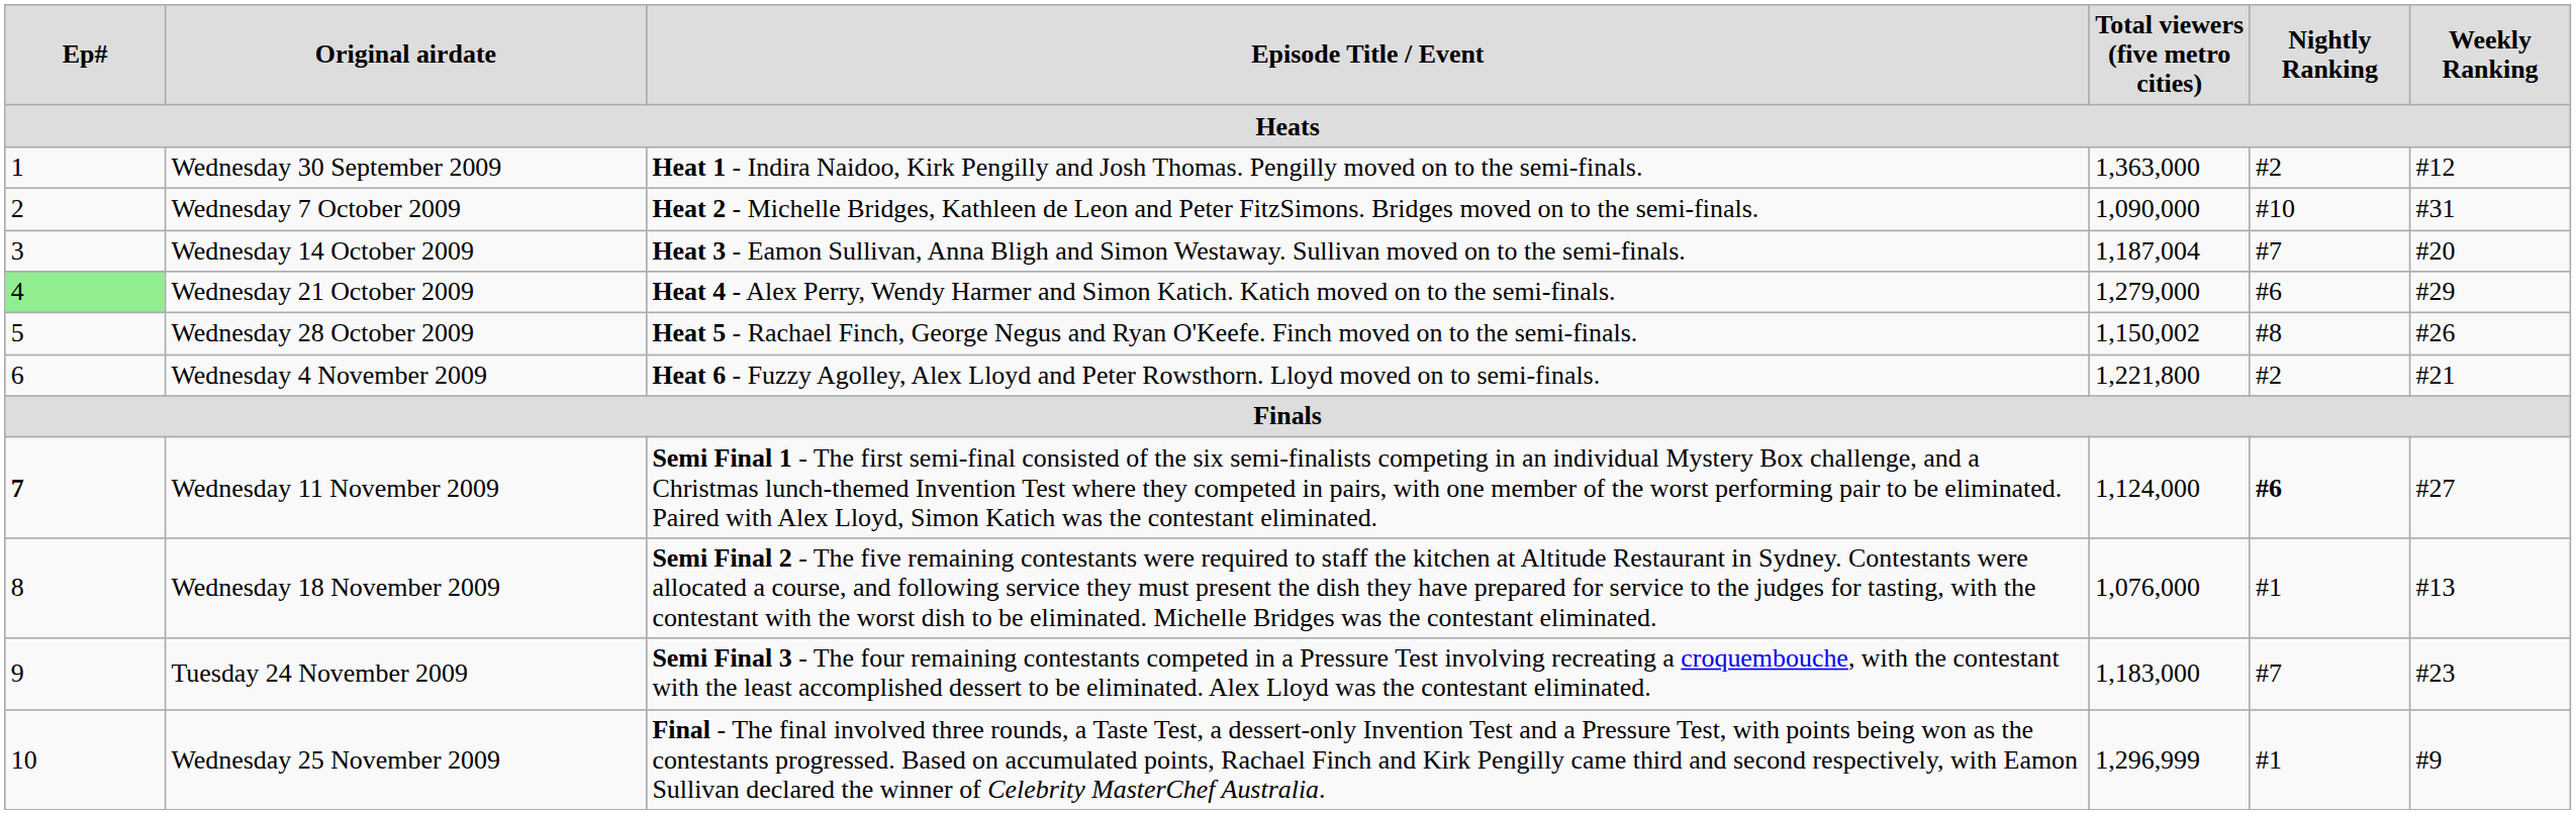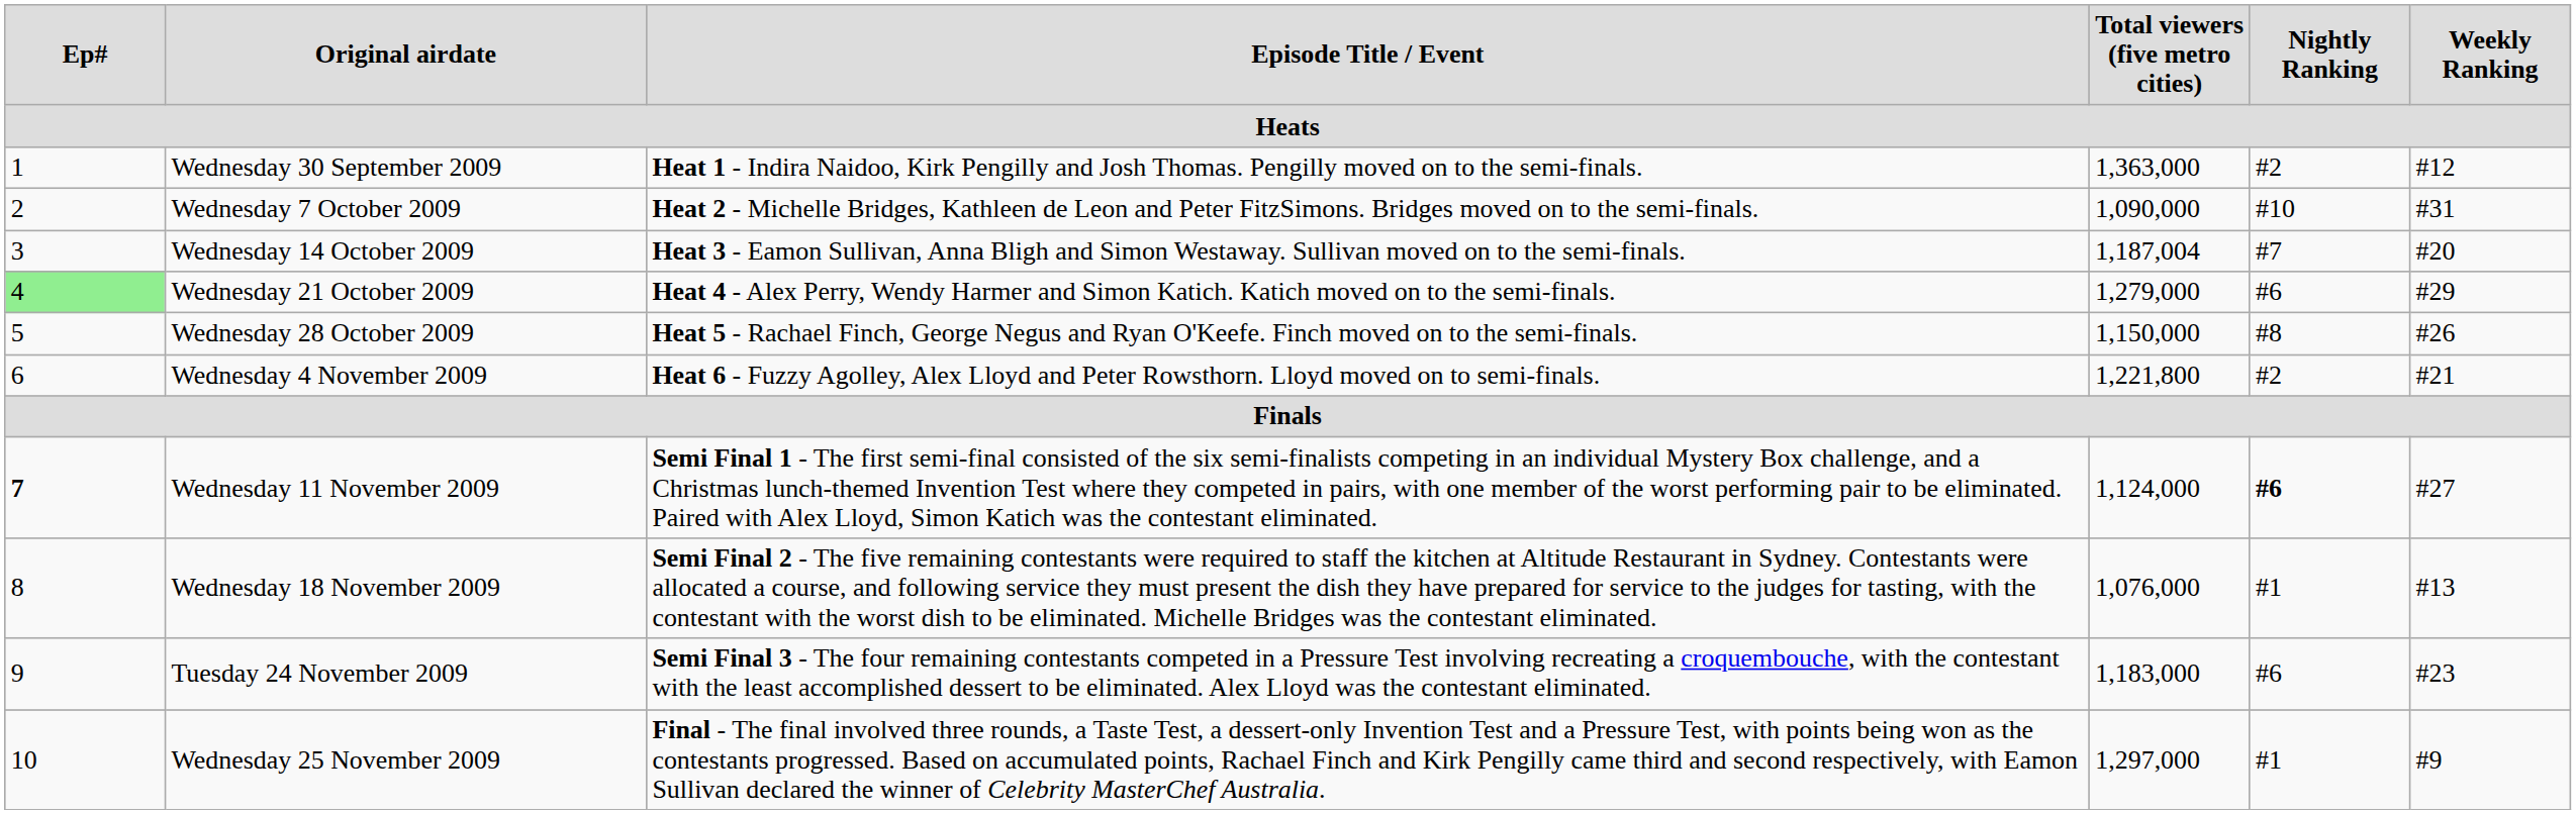 <table class="wikitable">
 <tr>
 <th style="background-color:#DDD; width:5%">Ep#</th>
 <th style="background-color:#DDD; width:15%">Original airdate</th>
 <th style="background-color:#DDD; width:45%">Episode Title / Event</th>
 <th style="background-color:#DDD; width:5%">Total viewers (five metro cities)</th>
 <th style="background-color:#DDD; width:5%">Nightly Ranking</th>
 <th style="background-color:#DDD; width:5%">Weekly Ranking</th>
 </tr>
 <tr>
 <th colspan=6 style="background-color:#DDD">Heats</th>
 </tr>
 <tr>
 <td height="10">1</td>
 <td>Wednesday 30 September 2009</td>
 <td><strong>Heat 1</strong> - Indira Naidoo, Kirk Pengilly and Josh Thomas. Pengilly moved on to the semi-finals.</td>
 <td>1,363,000</td>
 <td>#2</td>
 <td>#12</td>
 </tr>
 <tr>
 <td height="10">2</td>
 <td>Wednesday 7 October 2009</td>
 <td><strong>Heat 2</strong> - Michelle Bridges, Kathleen de Leon and Peter FitzSimons. Bridges moved on to the semi-finals.</td>
 <td>1,090,000</td>
 <td>#10</td>
 <td>#31</td>
 </tr>
 <tr>
 <td height="10">3</td>
 <td>Wednesday 14 October 2009</td>
 <td><strong>Heat 3</strong> - Eamon Sullivan, Anna Bligh and Simon Westaway. Sullivan moved on to the semi-finals.</td>
 <td>1,187,004</td>
 <td>#7</td>
 <td>#20</td>
 </tr>
 <tr>
 <td height="10" style="background: lightgreen;">4</td>
 <td>Wednesday 21 October 2009</td>
 <td><strong>Heat 4</strong> - Alex Perry, Wendy Harmer and Simon Katich. Katich moved on to the semi-finals.</td>
 <td>1,279,000</td>
 <td>#6</td>
 <td>#29</td>
 </tr>
 <tr>
 <td height="10">5</td>
 <td>Wednesday 28 October 2009</td>
 <td><strong>Heat 5</strong> - Rachael Finch, George Negus and Ryan O'Keefe. Finch moved on to the semi-finals.</td>
-<td>1,150,002</td>
+<td>1,150,000</td>
 <td>#8</td>
 <td>#26</td>
 </tr>
 <tr>
 <td height="10">6</td>
 <td>Wednesday 4 November 2009</td>
 <td><strong>Heat 6</strong> - Fuzzy Agolley, Alex Lloyd and Peter Rowsthorn. Lloyd moved on to semi-finals.</td>
 <td>1,221,800</td>
 <td>#2</td>
 <td>#21</td>
 </tr>
 <tr>
 <th colspan=6 style="background-color:#DDD">Finals</th>
 </tr>
 <tr>
 <td height="10"><strong>7</strong></td>
 <td>Wednesday 11 November 2009</td>
 <td><strong>Semi Final 1</strong> - The first semi-final consisted of the six semi-finalists competing in an individual Mystery Box challenge, and a Christmas lunch-themed Invention Test where they competed in pairs, with one member of the worst performing pair to be eliminated. Paired with Alex Lloyd, Simon Katich was the contestant eliminated.</td>
 <td>1,124,000</td>
 <td><strong>#6</strong></td>
 <td>#27</td>
 </tr>
 <tr>
 <td height="10">8</td>
 <td>Wednesday 18 November 2009</td>
 <td><strong>Semi Final 2</strong> - The five remaining contestants were required to staff the kitchen at Altitude Restaurant in Sydney. Contestants were allocated a course, and following service they must present the dish they have prepared for service to the judges for tasting, with the contestant with the worst dish to be eliminated. Michelle Bridges was the contestant eliminated.</td>
 <td>1,076,000</td>
 <td>#1</td>
 <td>#13</td>
 </tr>
 <tr>
 <td height="10">9</td>
 <td>Tuesday 24 November 2009</td>
 <td><strong>Semi Final 3</strong> - The four remaining contestants competed in a Pressure Test involving recreating a <a href='#'>croquembouche</a>, with the contestant with the least accomplished dessert to be eliminated. Alex Lloyd was the contestant eliminated.</td>
 <td>1,183,000</td>
-<td>#7</td>
+<td>#6</td>
 <td>#23</td>
 </tr>
 <tr>
 <td height="10">10</td>
 <td>Wednesday 25 November 2009</td>
 <td><strong>Final</strong> - The final involved three rounds, a Taste Test, a dessert-only Invention Test and a Pressure Test, with points being won as the contestants progressed. Based on accumulated points, Rachael Finch and Kirk Pengilly came third and second respectively, with Eamon Sullivan declared the winner of <em>Celebrity MasterChef Australia</em>.</td>
-<td>1,296,999</td>
+<td>1,297,000</td>
 <td>#1</td>
 <td>#9</td>
 </tr>
 </table>
